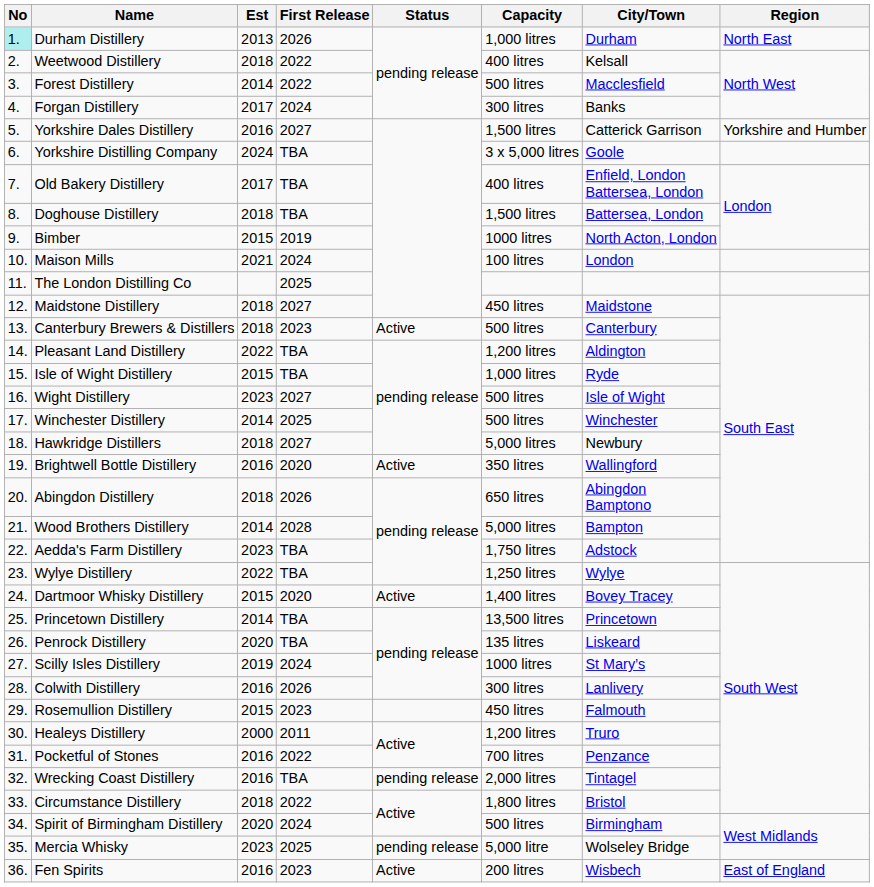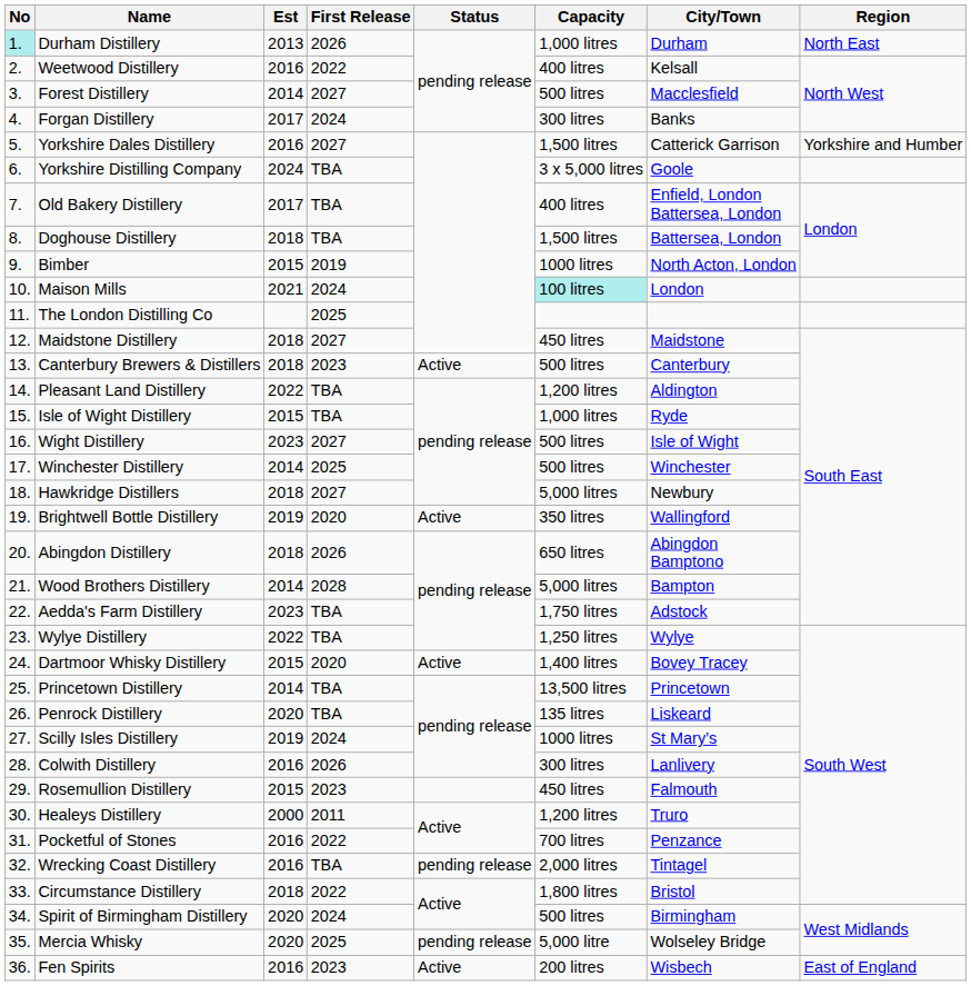 <table class="wikitable sortable">
 <tr>
 <th>No</th>
 <th>Name</th>
 <th>Est</th>
 <th>First Release</th>
 <th>Status</th>
 <th>Capacity</th>
 <th>City/Town</th>
 <th>Region</th>
 </tr>
 <tr>
 <td style="background: paleturquoise;">1.</td>
 <td>Durham Distillery</td>
 <td>2013</td>
 <td>2026</td>
 <td rowspan="4">pending release</td>
 <td>1,000 litres</td>
 <td><a href='#'>Durham</a></td>
 <td><a href='#'>North East</a></td>
 </tr>
 <tr>
 <td>2.</td>
 <td>Weetwood Distillery</td>
-<td>2018</td>
+<td>2016</td>
 <td>2022</td>
 <td>400 litres</td>
 <td>Kelsall</td>
 <td rowspan="3"><a href='#'>North West</a></td>
 </tr>
 <tr>
 <td>3.</td>
 <td>Forest Distillery</td>
 <td>2014</td>
-<td>2022</td>
+<td>2027</td>
 <td>500 litres</td>
 <td><a href='#'>Macclesfield</a></td>
 </tr>
 <tr>
 <td>4.</td>
 <td>Forgan Distillery</td>
 <td>2017</td>
 <td>2024</td>
 <td>300 litres</td>
 <td>Banks</td>
 </tr>
 <tr>
 <td>5.</td>
 <td>Yorkshire Dales Distillery</td>
 <td>2016</td>
 <td>2027</td>
 <td rowspan="8"></td>
 <td>1,500 litres</td>
 <td>Catterick Garrison</td>
 <td>Yorkshire and Humber</td>
 </tr>
 <tr>
 <td>6.</td>
 <td>Yorkshire Distilling Company</td>
 <td>2024</td>
 <td>TBA</td>
 <td>3 x 5,000 litres</td>
 <td><a href='#'>Goole</a></td>
 <td></td>
 </tr>
 <tr>
 <td>7.</td>
 <td>Old Bakery Distillery</td>
 <td>2017</td>
 <td>TBA</td>
 <td>400 litres</td>
 <td><a href='#'>Enfield, London</a><br><a href='#'>Battersea, London</a></td>
 <td rowspan="3"><a href='#'>London</a></td>
 </tr>
 <tr>
 <td>8.</td>
 <td>Doghouse Distillery</td>
 <td>2018</td>
 <td>TBA</td>
 <td>1,500 litres</td>
 <td><a href='#'>Battersea, London</a></td>
 </tr>
 <tr>
 <td>9.</td>
 <td>Bimber</td>
 <td>2015</td>
 <td>2019</td>
 <td>1000 litres</td>
 <td><a href='#'>North Acton, London</a></td>
 </tr>
 <tr>
 <td>10.</td>
 <td>Maison Mills</td>
 <td>2021</td>
 <td>2024</td>
-<td>100 litres</td>
+<td style="background: paleturquoise;">100 litres</td>
 <td><a href='#'>London</a></td>
 <td></td>
 </tr>
 <tr>
 <td>11.</td>
 <td>The London Distilling Co</td>
 <td></td>
 <td>2025</td>
 <td></td>
 <td></td>
 <td></td>
 </tr>
 <tr>
 <td>12.</td>
 <td>Maidstone Distillery</td>
 <td>2018</td>
 <td>2027</td>
 <td>450 litres</td>
 <td><a href='#'>Maidstone</a></td>
 <td rowspan="11"><a href='#'>South East</a></td>
 </tr>
 <tr>
 <td>13.</td>
 <td>Canterbury Brewers & Distillers</td>
 <td>2018</td>
 <td>2023</td>
 <td>Active</td>
 <td>500 litres</td>
 <td><a href='#'>Canterbury</a></td>
 </tr>
 <tr>
 <td>14.</td>
 <td>Pleasant Land Distillery</td>
 <td>2022</td>
 <td>TBA</td>
 <td rowspan="5">pending release</td>
 <td>1,200 litres</td>
 <td><a href='#'>Aldington</a></td>
 </tr>
 <tr>
 <td>15.</td>
 <td>Isle of Wight Distillery</td>
 <td>2015</td>
 <td>TBA</td>
 <td>1,000 litres</td>
 <td><a href='#'>Ryde</a></td>
 </tr>
 <tr>
 <td>16.</td>
 <td>Wight Distillery</td>
 <td>2023</td>
 <td>2027</td>
 <td>500 litres</td>
 <td><a href='#'>Isle of Wight</a></td>
 </tr>
 <tr>
 <td>17.</td>
 <td>Winchester Distillery</td>
 <td>2014</td>
 <td>2025</td>
 <td>500 litres</td>
 <td><a href='#'>Winchester</a></td>
 </tr>
 <tr>
 <td>18.</td>
 <td>Hawkridge Distillers</td>
 <td>2018</td>
 <td>2027</td>
 <td>5,000 litres</td>
 <td>Newbury</td>
 </tr>
 <tr>
 <td>19.</td>
 <td>Brightwell Bottle Distillery</td>
-<td>2016</td>
+<td>2019</td>
 <td>2020</td>
 <td>Active</td>
 <td>350 litres</td>
 <td><a href='#'>Wallingford</a></td>
 </tr>
 <tr>
 <td>20.</td>
 <td>Abingdon Distillery</td>
 <td>2018</td>
 <td>2026</td>
 <td rowspan="4">pending release</td>
 <td>650 litres</td>
 <td><a href='#'>Abingdon</a><br><a href='#'>Bamptono</a></td>
 </tr>
 <tr>
 <td>21.</td>
 <td>Wood Brothers Distillery</td>
 <td>2014</td>
 <td>2028</td>
 <td>5,000 litres</td>
 <td><a href='#'>Bampton</a></td>
 </tr>
 <tr>
 <td>22.</td>
 <td>Aedda's Farm Distillery</td>
 <td>2023</td>
 <td>TBA</td>
 <td>1,750 litres</td>
 <td><a href='#'>Adstock</a></td>
 </tr>
 <tr>
 <td>23.</td>
 <td>Wylye Distillery</td>
 <td>2022</td>
 <td>TBA</td>
 <td>1,250 litres</td>
 <td><a href='#'>Wylye</a></td>
 <td rowspan="11"><a href='#'>South West</a></td>
 </tr>
 <tr>
 <td>24.</td>
 <td>Dartmoor Whisky Distillery</td>
 <td>2015</td>
 <td>2020</td>
 <td>Active</td>
 <td>1,400 litres</td>
 <td><a href='#'>Bovey Tracey</a></td>
 </tr>
 <tr>
 <td>25.</td>
 <td>Princetown Distillery</td>
 <td>2014</td>
 <td>TBA</td>
 <td rowspan="4">pending release</td>
 <td>13,500 litres</td>
 <td><a href='#'>Princetown</a></td>
 </tr>
 <tr>
 <td>26.</td>
 <td>Penrock Distillery</td>
 <td>2020</td>
 <td>TBA</td>
 <td>135 litres</td>
 <td><a href='#'>Liskeard</a></td>
 </tr>
 <tr>
 <td>27.</td>
 <td>Scilly Isles Distillery</td>
 <td>2019</td>
 <td>2024</td>
 <td>1000 litres</td>
 <td><a href='#'>St Mary’s</a></td>
 </tr>
 <tr>
 <td>28.</td>
 <td>Colwith Distillery</td>
 <td>2016</td>
 <td>2026</td>
 <td>300 litres</td>
 <td><a href='#'>Lanlivery</a></td>
 </tr>
 <tr>
 <td>29.</td>
 <td>Rosemullion Distillery</td>
 <td>2015</td>
 <td>2023</td>
 <td></td>
 <td>450 litres</td>
 <td><a href='#'>Falmouth</a></td>
 </tr>
 <tr>
 <td>30.</td>
 <td>Healeys Distillery</td>
 <td>2000</td>
 <td>2011</td>
 <td rowspan="2">Active</td>
 <td>1,200 litres</td>
 <td><a href='#'>Truro</a></td>
 </tr>
 <tr>
 <td>31.</td>
 <td>Pocketful of Stones</td>
 <td>2016</td>
 <td>2022</td>
 <td>700 litres</td>
 <td><a href='#'>Penzance</a></td>
 </tr>
 <tr>
 <td>32.</td>
 <td>Wrecking Coast Distillery</td>
 <td>2016</td>
 <td>TBA</td>
 <td>pending release</td>
 <td>2,000 litres</td>
 <td><a href='#'>Tintagel</a></td>
 </tr>
 <tr>
 <td>33.</td>
 <td>Circumstance Distillery</td>
 <td>2018</td>
 <td>2022</td>
 <td rowspan="2">Active</td>
 <td>1,800 litres</td>
 <td><a href='#'>Bristol</a></td>
 </tr>
 <tr>
 <td>34.</td>
 <td>Spirit of Birmingham Distillery</td>
 <td>2020</td>
 <td>2024</td>
 <td>500 litres</td>
 <td><a href='#'>Birmingham</a></td>
 <td rowspan="2"><a href='#'>West Midlands</a></td>
 </tr>
 <tr>
 <td>35.</td>
 <td>Mercia Whisky</td>
-<td>2023</td>
+<td>2020</td>
 <td>2025</td>
 <td>pending release</td>
 <td>5,000 litre</td>
 <td>Wolseley Bridge</td>
 </tr>
 <tr>
 <td>36.</td>
 <td>Fen Spirits</td>
 <td>2016</td>
 <td>2023</td>
 <td>Active</td>
 <td>200 litres</td>
 <td><a href='#'>Wisbech</a></td>
 <td><a href='#'>East of England</a></td>
 </tr>
 </table>
